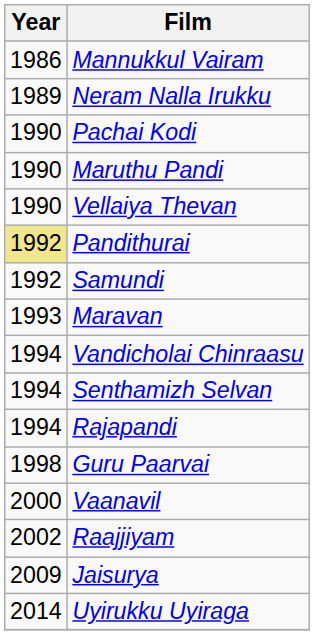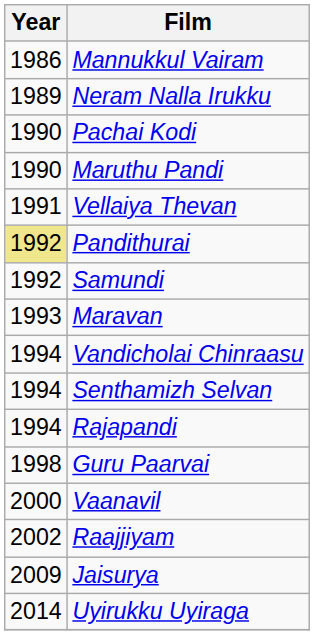 <table class="wikitable sortable">
 <tr>
 <th>Year</th>
 <th>Film</th>
 </tr>
 <tr>
 <td>1986</td>
 <td><em><a href='#'>Mannukkul Vairam</a></em></td>
 </tr>
 <tr>
 <td>1989</td>
 <td><em><a href='#'>Neram Nalla Irukku</a></em></td>
 </tr>
 <tr>
 <td>1990</td>
 <td><em><a href='#'>Pachai Kodi</a></em></td>
 </tr>
 <tr>
 <td>1990</td>
 <td><em><a href='#'>Maruthu Pandi</a></em></td>
 </tr>
 <tr>
-<td>1990</td>
+<td>1991</td>
 <td><em><a href='#'>Vellaiya Thevan</a></em></td>
 </tr>
 <tr>
 <td style="background: khaki;">1992</td>
 <td><em><a href='#'>Pandithurai</a></em></td>
 </tr>
 <tr>
 <td>1992</td>
 <td><em><a href='#'>Samundi</a></em></td>
 </tr>
 <tr>
 <td>1993</td>
 <td><em><a href='#'>Maravan</a></em></td>
 </tr>
 <tr>
 <td>1994</td>
 <td><em><a href='#'>Vandicholai Chinraasu</a></em></td>
 </tr>
 <tr>
 <td>1994</td>
 <td><em><a href='#'>Senthamizh Selvan</a></em></td>
 </tr>
 <tr>
 <td>1994</td>
 <td><em><a href='#'>Rajapandi</a></em></td>
 </tr>
 <tr>
 <td>1998</td>
 <td><em><a href='#'>Guru Paarvai</a></em></td>
 </tr>
 <tr>
 <td>2000</td>
 <td><em><a href='#'>Vaanavil</a></em></td>
 </tr>
 <tr>
 <td>2002</td>
 <td><em><a href='#'>Raajjiyam</a></em></td>
 </tr>
 <tr>
 <td>2009</td>
 <td><em><a href='#'>Jaisurya</a></em></td>
 </tr>
 <tr>
 <td>2014</td>
 <td><em><a href='#'>Uyirukku Uyiraga</a></em></td>
 </tr>
 <tr>
 </tr>
 </table>
